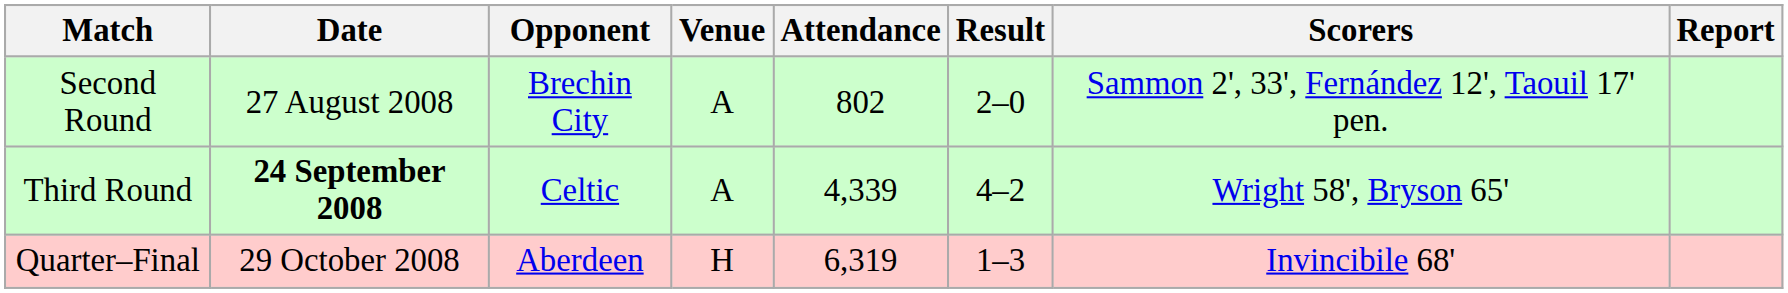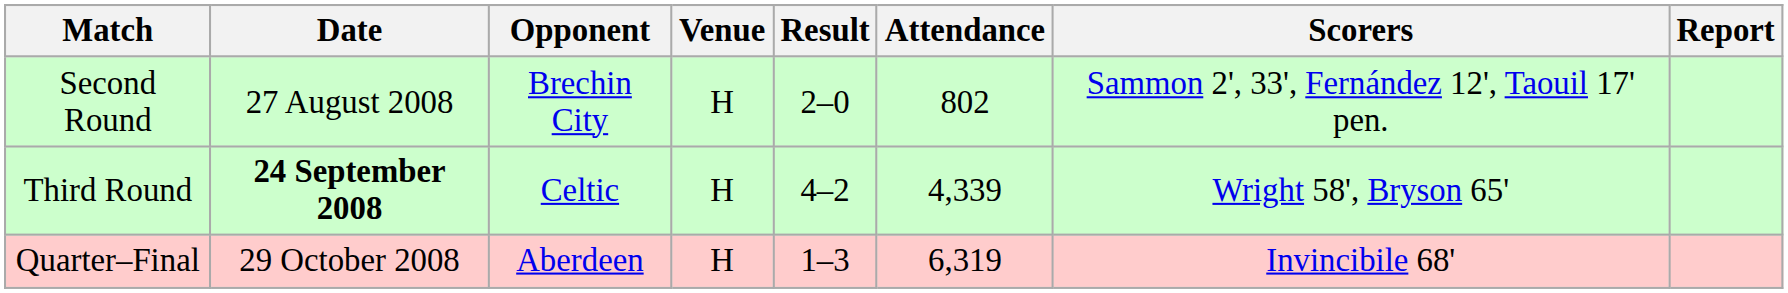 <table class="wikitable" style="font-size:100%; text-align:center">
 <tr>
 <th>Match</th>
 <th>Date</th>
 <th>Opponent</th>
 <th>Venue</th>
+<th>Result</th>
 <th>Attendance</th>
-<th>Result</th>
 <th>Scorers</th>
 <th>Report</th>
 </tr>
 <tr style="background: #CCFFCC;">
 <td>Second Round</td>
 <td>27 August 2008</td>
 <td><a href='#'>Brechin City</a></td>
-<td>A</td>
+<td>H</td>
+<td>2–0</td>
 <td>802</td>
-<td>2–0</td>
 <td><a href='#'>Sammon</a> 2', 33', <a href='#'>Fernández</a> 12', <a href='#'>Taouil</a> 17' pen.</td>
 <td></td>
 </tr>
 <tr style="background: #CCFFCC;">
 <td>Third Round</td>
 <td><strong>24 September 2008</strong></td>
 <td><a href='#'>Celtic</a></td>
-<td>A</td>
+<td>H</td>
+<td>4–2</td>
 <td>4,339</td>
-<td>4–2</td>
 <td><a href='#'>Wright</a> 58', <a href='#'>Bryson</a> 65'</td>
 <td></td>
 </tr>
 <tr style="background: #FFCCCC;">
 <td>Quarter–Final</td>
 <td>29 October 2008</td>
 <td><a href='#'>Aberdeen</a></td>
 <td>H</td>
+<td>1–3</td>
 <td>6,319</td>
-<td>1–3</td>
 <td><a href='#'>Invincibile</a> 68'</td>
 <td></td>
 </tr>
 </table>
